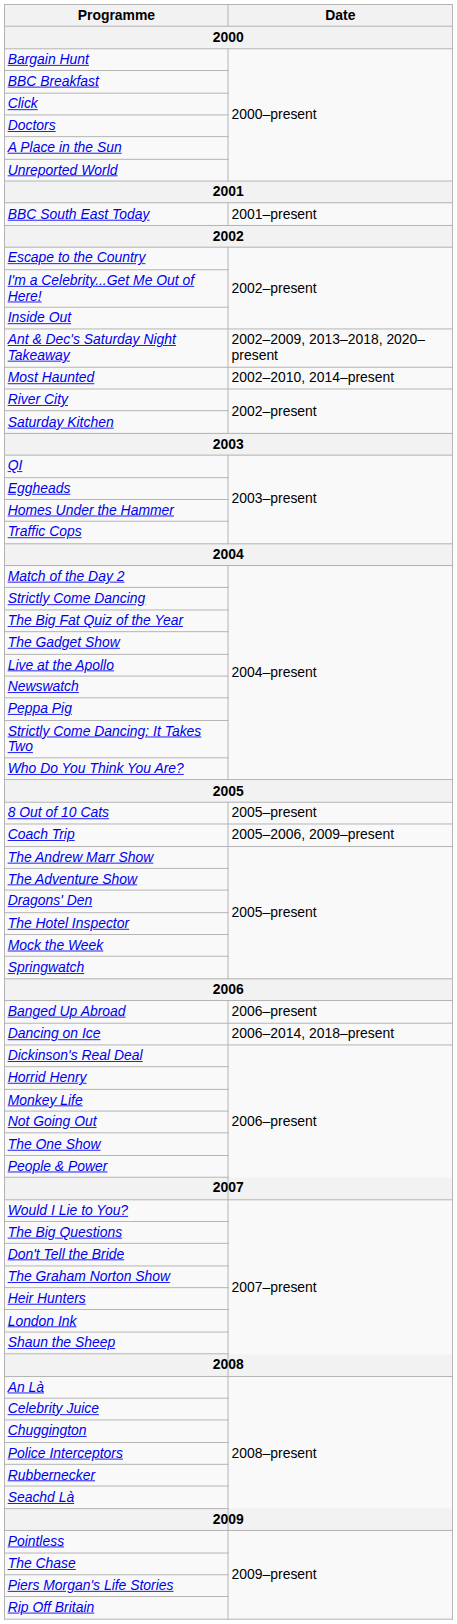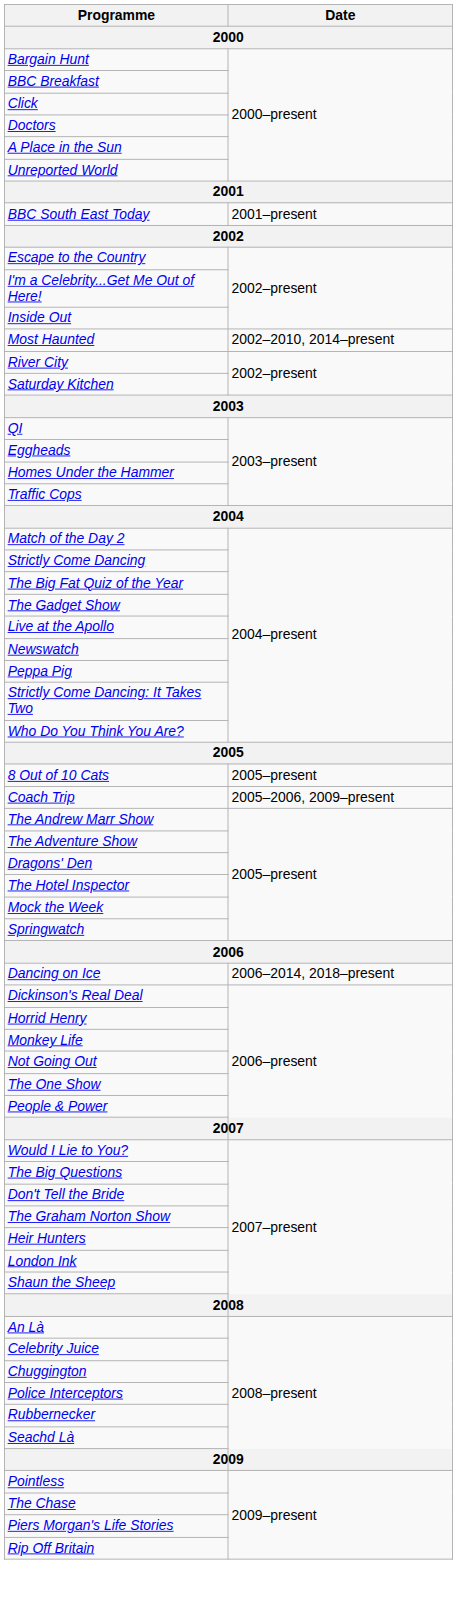 <table class="wikitable">
 <tr>
 <th width=250>Programme</th>
 <th width=250>Date</th>
 </tr>
 <tr>
 <th colspan=2>2000</th>
 </tr>
 <tr>
 <td><em><a href='#'>Bargain Hunt</a></em></td>
 <td rowspan="6">2000–present</td>
 </tr>
 <tr>
 <td><em><a href='#'>BBC Breakfast</a></em></td>
 </tr>
 <tr>
 <td><em><a href='#'>Click</a></em></td>
 </tr>
 <tr>
 <td><em><a href='#'>Doctors</a></em></td>
 </tr>
 <tr>
 <td><em><a href='#'>A Place in the Sun</a></em></td>
 </tr>
 <tr>
 <td><em><a href='#'>Unreported World</a></em></td>
 </tr>
 <tr>
 <th colspan=2>2001</th>
 </tr>
 <tr>
 <td><em><a href='#'>BBC South East Today</a></em></td>
 <td>2001–present</td>
 </tr>
 <tr>
 <th colspan=2>2002</th>
 </tr>
 <tr>
 <td><em><a href='#'>Escape to the Country</a></em></td>
 <td rowspan="3">2002–present</td>
 </tr>
 <tr>
 <td><em><a href='#'>I'm a Celebrity...Get Me Out of Here!</a></em></td>
 </tr>
 <tr>
 <td><em><a href='#'>Inside Out</a></em></td>
-</tr>
-<tr>
-<td><em><a href='#'>Ant & Dec's Saturday Night Takeaway</a></em></td>
-<td>2002–2009, 2013–2018, 2020–present</td>
 </tr>
 <tr>
 <td><em><a href='#'>Most Haunted</a></em></td>
 <td>2002–2010, 2014–present</td>
 </tr>
 <tr>
 <td><em><a href='#'>River City</a></em></td>
 <td rowspan="2">2002–present</td>
 </tr>
 <tr>
 <td><em><a href='#'>Saturday Kitchen</a></em></td>
 </tr>
 <tr>
 <th colspan=2>2003</th>
 </tr>
 <tr>
 <td><em><a href='#'>QI</a></em></td>
 <td rowspan="4">2003–present</td>
 </tr>
 <tr>
 <td><em><a href='#'>Eggheads</a></em></td>
 </tr>
 <tr>
 <td><em><a href='#'>Homes Under the Hammer</a></em></td>
 </tr>
 <tr>
 <td><em><a href='#'>Traffic Cops</a></em></td>
 </tr>
 <tr>
 <th colspan=2>2004</th>
 </tr>
 <tr>
 <td><em><a href='#'>Match of the Day 2</a></em></td>
 <td rowspan="9">2004–present</td>
 </tr>
 <tr>
 <td><em><a href='#'>Strictly Come Dancing</a></em></td>
 </tr>
 <tr>
 <td><em><a href='#'>The Big Fat Quiz of the Year</a></em></td>
 </tr>
 <tr>
 <td><em><a href='#'>The Gadget Show</a></em></td>
 </tr>
 <tr>
 <td><em><a href='#'>Live at the Apollo</a></em></td>
 </tr>
 <tr>
 <td><em><a href='#'>Newswatch</a></em></td>
 </tr>
 <tr>
 <td><em><a href='#'>Peppa Pig</a></em></td>
 </tr>
 <tr>
 <td><em><a href='#'>Strictly Come Dancing: It Takes Two</a></em></td>
 </tr>
 <tr>
 <td><em><a href='#'>Who Do You Think You Are?</a></em></td>
 </tr>
 <tr>
 <th colspan=2>2005</th>
 </tr>
 <tr>
 <td><em><a href='#'>8 Out of 10 Cats</a></em></td>
 <td>2005–present</td>
 </tr>
 <tr>
 <td><em><a href='#'>Coach Trip</a></em></td>
 <td>2005–2006, 2009–present</td>
 </tr>
 <tr>
 <td><em><a href='#'>The Andrew Marr Show</a></em></td>
 <td rowspan="6">2005–present</td>
 </tr>
 <tr>
 <td><em><a href='#'>The Adventure Show</a></em></td>
 </tr>
 <tr>
 <td><em><a href='#'>Dragons' Den</a></em></td>
 </tr>
 <tr>
 <td><em><a href='#'>The Hotel Inspector</a></em></td>
 </tr>
 <tr>
 <td><em><a href='#'>Mock the Week</a></em></td>
 </tr>
 <tr>
 <td><em><a href='#'>Springwatch</a></em></td>
 </tr>
 <tr>
 <th colspan=2>2006</th>
 </tr>
 <tr>
-<td><em><a href='#'>Banged Up Abroad</a></em></td>
-<td>2006–present</td>
-</tr>
-<tr>
 <td><em><a href='#'>Dancing on Ice</a></em></td>
 <td>2006–2014, 2018–present</td>
 </tr>
 <tr>
 <td><em><a href='#'>Dickinson's Real Deal</a></em></td>
 <td rowspan="7">2006–present</td>
 </tr>
 <tr>
 <td><em><a href='#'>Horrid Henry</a></em></td>
 </tr>
 <tr>
 <td><em><a href='#'>Monkey Life</a></em></td>
 </tr>
 <tr>
 <td><em><a href='#'>Not Going Out</a></em></td>
 </tr>
 <tr>
 <td><em><a href='#'>The One Show</a></em></td>
 </tr>
 <tr>
 <td><em><a href='#'>People & Power</a></em></td>
 </tr>
 <tr>
 <th colspan=2>2007</th>
 </tr>
 <tr>
 <td><em><a href='#'>Would I Lie to You?</a></em></td>
 <td rowspan="8">2007–present</td>
 </tr>
 <tr>
 <td><em><a href='#'>The Big Questions</a></em></td>
 </tr>
 <tr>
 <td><em><a href='#'>Don't Tell the Bride</a></em></td>
 </tr>
 <tr>
 <td><em><a href='#'>The Graham Norton Show</a></em></td>
 </tr>
 <tr>
 <td><em><a href='#'>Heir Hunters</a></em></td>
 </tr>
 <tr>
 <td><em><a href='#'>London Ink</a></em></td>
 </tr>
 <tr>
 <td><em><a href='#'>Shaun the Sheep</a></em></td>
 </tr>
 <tr>
 <th colspan=2>2008</th>
 </tr>
 <tr>
 <td><em><a href='#'>An Là</a></em></td>
 <td rowspan="7">2008–present</td>
 </tr>
 <tr>
 <td><em><a href='#'>Celebrity Juice</a></em></td>
 </tr>
 <tr>
 <td><em><a href='#'>Chuggington</a></em></td>
 </tr>
 <tr>
 <td><em><a href='#'>Police Interceptors</a></em></td>
 </tr>
 <tr>
 <td><em><a href='#'>Rubbernecker</a></em></td>
 </tr>
 <tr>
 <td><em><a href='#'>Seachd Là</a></em></td>
 </tr>
 <tr>
 <th colspan=2>2009</th>
 </tr>
 <tr>
 <td><em><a href='#'>Pointless</a></em></td>
 <td rowspan="4">2009–present</td>
 </tr>
 <tr>
 <td><em><a href='#'>The Chase</a></em></td>
 </tr>
 <tr>
 <td><em><a href='#'>Piers Morgan's Life Stories</a></em></td>
 </tr>
 <tr>
 <td><em><a href='#'>Rip Off Britain</a></em></td>
 </tr>
 </table>
